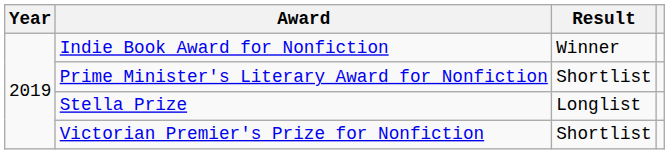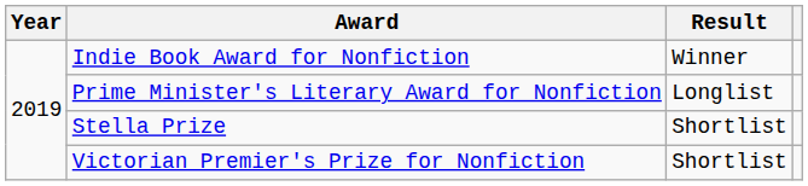 <table class="wikitable">
 <tr>
 <th>Year</th>
 <th>Award</th>
 <th>Result</th>
 <th></th>
 </tr>
 <tr>
 <td rowspan="4">2019</td>
 <td><a href='#'>Indie Book Award for Nonfiction</a></td>
 <td>Winner</td>
 <td></td>
 </tr>
 <tr>
 <td><a href='#'>Prime Minister's Literary Award for Nonfiction</a></td>
-<td>Shortlist</td>
+<td>Longlist</td>
 <td></td>
 </tr>
 <tr>
 <td><a href='#'>Stella Prize</a></td>
-<td>Longlist</td>
+<td>Shortlist</td>
 <td></td>
 </tr>
 <tr>
 <td><a href='#'>Victorian Premier's Prize for Nonfiction</a></td>
 <td>Shortlist</td>
 <td></td>
 </tr>
 </table>
